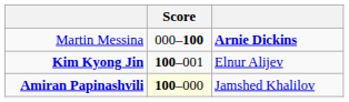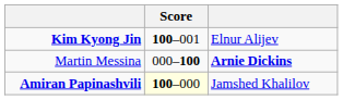 <table class="wikitable" style="text-align: center; font-size:90% ">
 <tr>
 <th align="right" width="140"></th>
 <th width="60">Score</th>
 <th align="left" width="130"></th>
 </tr>
 <tr>
+<td align=right><strong><a href='#'>Kim Kyong Jin</a></strong> </td>
+<td align=center><strong>100</strong>–001</td>
+<td align=left> <a href='#'>Elnur Alijev</a></td>
+</tr>
+<tr>
 <td align=right><a href='#'>Martin Messina</a> </td>
 <td align=center>000–<strong>100</strong></td>
 <td align=left> <strong><a href='#'>Arnie Dickins</a></strong></td>
-</tr>
-<tr>
-<td align=right><strong><a href='#'>Kim Kyong Jin</a></strong> </td>
-<td align=center><strong>100</strong>–001</td>
-<td align=left> <a href='#'>Elnur Alijev</a></td>
 </tr>
 <tr>
 <td align=right><strong><a href='#'>Amiran Papinashvili</a></strong> </td>
 <td align=center style="background: lightyellow;"><strong>100</strong>–000</td>
 <td align=left> <a href='#'>Jamshed Khalilov</a></td>
 </tr>
 </table>
